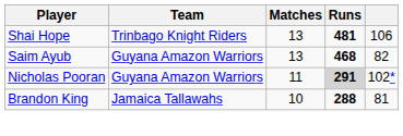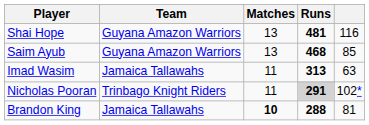 <table class="wikitable" style="text-align: center;">
 <tr>
 <th>Player</th>
 <th>Team</th>
 <th>Matches</th>
 <th>Runs</th>
 <th></th>
 </tr>
 <tr>
 <td style="text-align:left"><a href='#'>Shai Hope</a></td>
-<td style="text-align:left"><a href='#'>Trinbago Knight Riders</a></td>
+<td style="text-align:left"><a href='#'>Guyana Amazon Warriors</a></td>
 <td>13</td>
 <td><strong>481</strong></td>
-<td>106</td>
+<td>116</td>
 </tr>
 <tr>
 <td style="text-align:left"><a href='#'>Saim Ayub</a></td>
 <td style="text-align:left"><a href='#'>Guyana Amazon Warriors</a></td>
 <td>13</td>
 <td><strong>468</strong></td>
-<td>82</td>
+<td>85</td>
+</tr>
+<tr>
+<td style="text-align:left"><a href='#'>Imad Wasim</a></td>
+<td style="text-align:left"><a href='#'>Jamaica Tallawahs</a></td>
+<td>11</td>
+<td><strong>313</strong></td>
+<td>63</td>
 </tr>
 <tr>
 <td style="text-align:left"><a href='#'>Nicholas Pooran</a></td>
-<td style="text-align:left"><a href='#'>Guyana Amazon Warriors</a></td>
+<td style="text-align:left"><a href='#'>Trinbago Knight Riders</a></td>
 <td>11</td>
 <td style="background: lightgrey;"><strong>291</strong></td>
 <td>102<a href='#'>*</a></td>
 </tr>
 <tr>
 <td style="text-align:left"><a href='#'>Brandon King</a></td>
 <td style="text-align:left"><a href='#'>Jamaica Tallawahs</a></td>
-<td>10</td>
+<td><strong>10</strong></td>
 <td><strong>288</strong></td>
 <td>81</td>
 </tr>
 </table>
